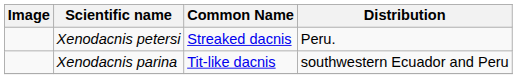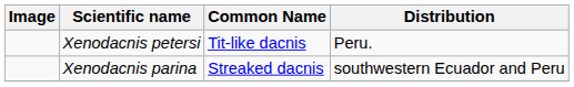 <table class="wikitable">
 <tr>
 <th>Image</th>
 <th>Scientific name</th>
 <th>Common Name</th>
 <th>Distribution</th>
 </tr>
 <tr>
 <td></td>
 <td><em>Xenodacnis petersi</em></td>
-<td><a href='#'>Streaked dacnis</a></td>
+<td><a href='#'>Tit-like dacnis</a></td>
 <td>Peru.</td>
 </tr>
 <tr>
 <td></td>
 <td><em>Xenodacnis parina</em></td>
-<td><a href='#'>Tit-like dacnis</a></td>
+<td><a href='#'>Streaked dacnis</a></td>
 <td>southwestern Ecuador and Peru</td>
 </tr>
 <tr>
 </tr>
 </table>
